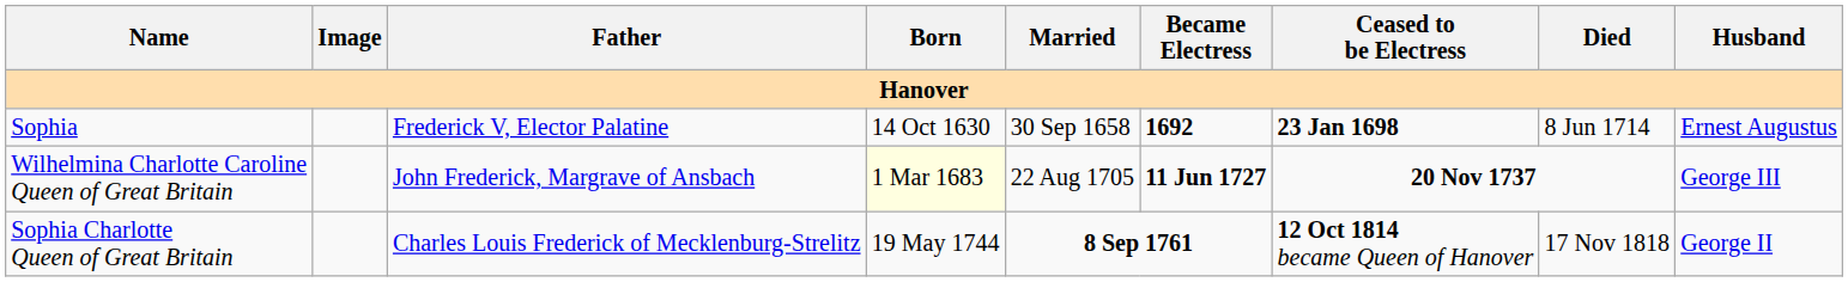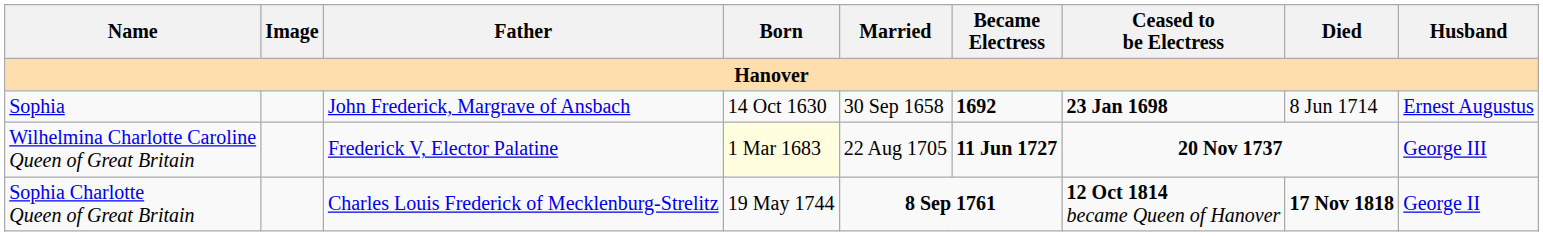 <table class="wikitable">
 <tr>
 <th>Name</th>
 <th>Image</th>
 <th>Father</th>
 <th>Born</th>
 <th>Married</th>
 <th>Became<br>Electress</th>
 <th>Ceased to<br>be Electress</th>
 <th>Died</th>
 <th>Husband</th>
 </tr>
 <tr>
 <td colspan="9" bgcolor=#FFDEAD align=center><strong>Hanover</strong></td>
 </tr>
 <tr>
 <td><a href='#'>Sophia</a></td>
 <td></td>
-<td><a href='#'>Frederick V, Elector Palatine</a></td>
+<td><a href='#'>John Frederick, Margrave of Ansbach</a></td>
 <td>14 Oct 1630</td>
 <td>30 Sep 1658</td>
 <td><strong>1692</strong></td>
 <td><strong>23 Jan 1698</strong></td>
 <td>8 Jun 1714</td>
 <td><a href='#'>Ernest Augustus</a></td>
 </tr>
 <tr>
 <td><a href='#'>Wilhelmina Charlotte Caroline</a><br><em>Queen of Great Britain</em></td>
 <td></td>
-<td><a href='#'>John Frederick, Margrave of Ansbach</a></td>
+<td><a href='#'>Frederick V, Elector Palatine</a></td>
 <td style="background: lightyellow;">1 Mar 1683</td>
 <td>22 Aug 1705</td>
 <td><strong>11 Jun 1727</strong></td>
 <td align=center colspan="2"><strong>20 Nov 1737</strong></td>
 <td><a href='#'>George III</a></td>
 </tr>
 <tr>
 <td><a href='#'>Sophia Charlotte</a><br><em>Queen of Great Britain</em></td>
 <td></td>
 <td><a href='#'>Charles Louis Frederick of Mecklenburg-Strelitz</a></td>
 <td>19 May 1744</td>
 <td align=center colspan="2"><strong>8 Sep 1761</strong></td>
 <td><strong>12 Oct 1814</strong><br><em>became Queen of Hanover</em></td>
-<td>17 Nov 1818</td>
+<td><strong>17 Nov 1818</strong></td>
 <td><a href='#'>George II</a></td>
 </tr>
 </table>
